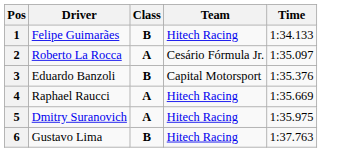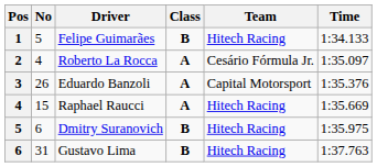 <table class="wikitable" style="font-size: 90%">
 <tr>
 <th>Pos</th>
+<th>No</th>
 <th>Driver</th>
 <th>Class</th>
 <th>Team</th>
 <th>Time</th>
 </tr>
 <tr>
 <th>1</th>
+<td>5</td>
 <td> <a href='#'>Felipe Guimarães</a></td>
 <td align=center><strong><span>B</span></strong></td>
 <td><a href='#'>Hitech Racing</a></td>
 <td>1:34.133</td>
 </tr>
 <tr>
 <th>2</th>
+<td>4</td>
 <td> <a href='#'>Roberto La Rocca</a></td>
 <td align="center"><strong><span>A</span></strong></td>
 <td>Cesário Fórmula Jr.</td>
 <td>1:35.097</td>
 </tr>
 <tr>
 <th>3</th>
+<td>26</td>
 <td> Eduardo Banzoli</td>
-<td align=center><strong><span>B</span></strong></td>
+<td align="center"><strong><span>A</span></strong></td>
 <td>Capital Motorsport</td>
 <td>1:35.376</td>
 </tr>
 <tr>
 <th>4</th>
+<td>15</td>
 <td> Raphael Raucci</td>
 <td align="center"><strong><span>A</span></strong></td>
 <td><a href='#'>Hitech Racing</a></td>
 <td>1:35.669</td>
 </tr>
 <tr>
 <th>5</th>
+<td>6</td>
 <td> <a href='#'>Dmitry Suranovich</a></td>
-<td align="center"><strong><span>A</span></strong></td>
+<td align=center><strong><span>B</span></strong></td>
 <td><a href='#'>Hitech Racing</a></td>
 <td>1:35.975</td>
 </tr>
 <tr>
 <th>6</th>
+<td>31</td>
 <td> Gustavo Lima</td>
 <td align=center><strong><span>B</span></strong></td>
 <td><a href='#'>Hitech Racing</a></td>
 <td>1:37.763</td>
 </tr>
 </table>
